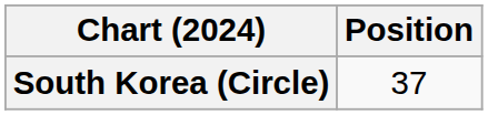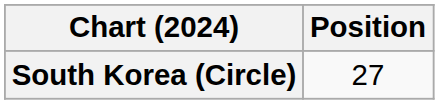 <table class="wikitable plainrowheaders" style="text-align:center">
 <tr>
 <th scope="col">Chart (2024)</th>
 <th scope="col">Position</th>
 </tr>
 <tr>
 <th scope="row">South Korea (Circle)</th>
-<td>37</td>
+<td>27</td>
 </tr>
 </table>
